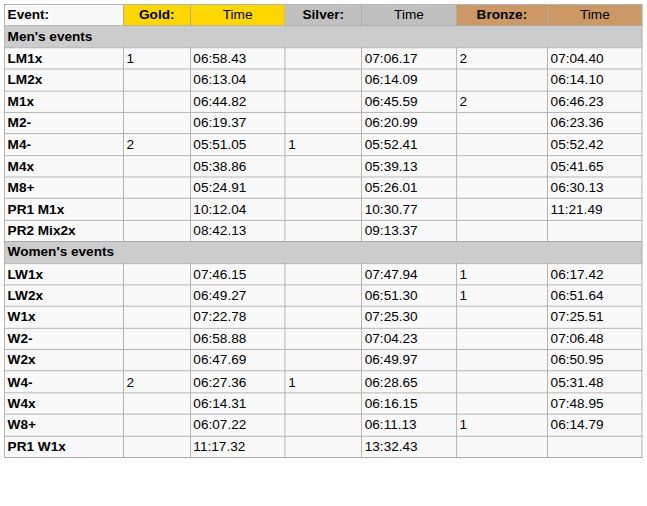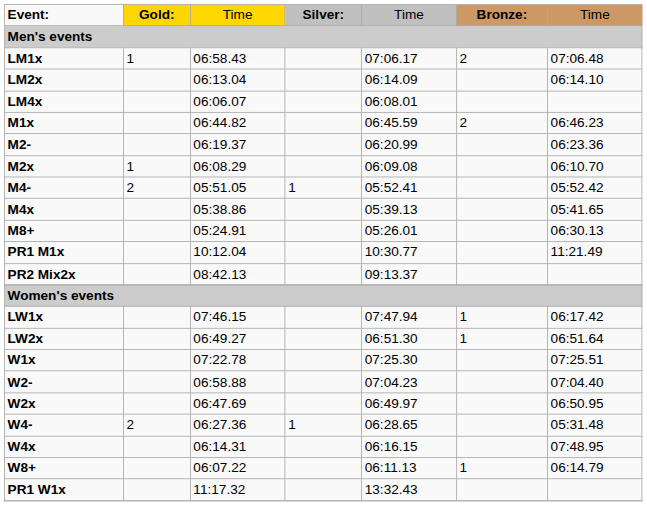 <table class="wikitable" width=85%>
 <tr>
 <td><strong>Event:</strong></td>
 <td style="text-align:center;background-color:gold;"><strong>Gold:</strong></td>
 <td style="text-align:center;background-color:gold;">Time</td>
 <td style="text-align:center;background-color:silver;"><strong>Silver:</strong></td>
 <td style="text-align:center;background-color:silver;">Time</td>
 <td style="text-align:center;background-color:#CC9966;"><strong>Bronze:</strong></td>
 <td style="text-align:center;background-color:#CC9966;">Time</td>
 </tr>
 <tr bgcolor="#cccccc">
 <td colspan=7><strong>Men's events</strong></td>
 </tr>
 <tr>
 <td><strong>LM1x</strong></td>
 <td> 1</td>
 <td>06:58.43</td>
 <td></td>
 <td>07:06.17</td>
 <td> 2</td>
-<td>07:04.40</td>
+<td>07:06.48</td>
 </tr>
 <tr>
 <td><strong>LM2x</strong></td>
 <td></td>
 <td>06:13.04</td>
 <td></td>
 <td>06:14.09</td>
 <td></td>
 <td>06:14.10</td>
+</tr>
+<tr>
+<td><strong>LM4x</strong></td>
+<td></td>
+<td>06:06.07</td>
+<td></td>
+<td>06:08.01</td>
+<td></td>
+<td></td>
 </tr>
 <tr>
 <td><strong>M1x </strong></td>
 <td></td>
 <td>06:44.82</td>
 <td></td>
 <td>06:45.59</td>
 <td> 2</td>
 <td>06:46.23</td>
 </tr>
 <tr>
 <td><strong>M2- </strong></td>
 <td></td>
 <td>06:19.37</td>
 <td></td>
 <td>06:20.99</td>
 <td></td>
 <td>06:23.36</td>
+</tr>
+<tr>
+<td><strong>M2x </strong></td>
+<td> 1</td>
+<td>06:08.29</td>
+<td></td>
+<td>06:09.08</td>
+<td></td>
+<td>06:10.70</td>
 </tr>
 <tr>
 <td><strong>M4-</strong></td>
 <td> 2</td>
 <td>05:51.05</td>
 <td> 1</td>
 <td>05:52.41</td>
 <td></td>
 <td>05:52.42</td>
 </tr>
 <tr>
 <td><strong>M4x</strong></td>
 <td></td>
 <td>05:38.86</td>
 <td></td>
 <td>05:39.13</td>
 <td></td>
 <td>05:41.65</td>
 </tr>
 <tr>
 <td><strong>M8+</strong></td>
 <td></td>
 <td>05:24.91</td>
 <td></td>
 <td>05:26.01</td>
 <td></td>
 <td>06:30.13</td>
 </tr>
 <tr>
 <td><strong>PR1 M1x</strong></td>
 <td></td>
 <td>10:12.04</td>
 <td></td>
 <td>10:30.77</td>
 <td></td>
 <td>11:21.49</td>
 </tr>
 <tr>
 <td><strong>PR2 Mix2x</strong></td>
 <td></td>
 <td>08:42.13</td>
 <td></td>
 <td>09:13.37</td>
 <td></td>
 <td></td>
 </tr>
 <tr>
 </tr>
 <tr bgcolor="#cccccc">
 <td colspan=7><strong>Women's events</strong></td>
 </tr>
 <tr>
 <td><strong>LW1x</strong></td>
 <td></td>
 <td>07:46.15</td>
 <td></td>
 <td>07:47.94</td>
 <td> 1</td>
 <td>06:17.42</td>
 </tr>
 <tr>
 <td><strong>LW2x</strong></td>
 <td></td>
 <td>06:49.27</td>
 <td></td>
 <td>06:51.30</td>
 <td> 1</td>
 <td>06:51.64</td>
 </tr>
 <tr>
 <td><strong>W1x</strong></td>
 <td></td>
 <td>07:22.78</td>
 <td></td>
 <td>07:25.30</td>
 <td></td>
 <td>07:25.51</td>
 </tr>
 <tr>
 <td><strong>W2-</strong></td>
 <td></td>
 <td>06:58.88</td>
 <td></td>
 <td>07:04.23</td>
 <td></td>
-<td>07:06.48</td>
+<td>07:04.40</td>
 </tr>
 <tr>
 <td><strong>W2x</strong></td>
 <td></td>
 <td>06:47.69</td>
 <td></td>
 <td>06:49.97</td>
 <td></td>
 <td>06:50.95</td>
 </tr>
 <tr>
 <td><strong>W4-</strong></td>
 <td> 2</td>
 <td>06:27.36</td>
 <td> 1</td>
 <td>06:28.65</td>
 <td></td>
 <td>05:31.48</td>
 </tr>
 <tr>
 <td><strong>W4x</strong></td>
 <td></td>
 <td>06:14.31</td>
 <td></td>
 <td>06:16.15</td>
 <td></td>
 <td>07:48.95</td>
 </tr>
 <tr>
 <td><strong>W8+</strong></td>
 <td></td>
 <td>06:07.22</td>
 <td></td>
 <td>06:11.13</td>
 <td> 1</td>
 <td>06:14.79</td>
 </tr>
 <tr>
 <td><strong>PR1 W1x</strong></td>
 <td></td>
 <td>11:17.32</td>
 <td></td>
 <td>13:32.43</td>
 <td></td>
 <td></td>
 </tr>
 <tr>
 </tr>
 <tr>
 </tr>
 </table>
